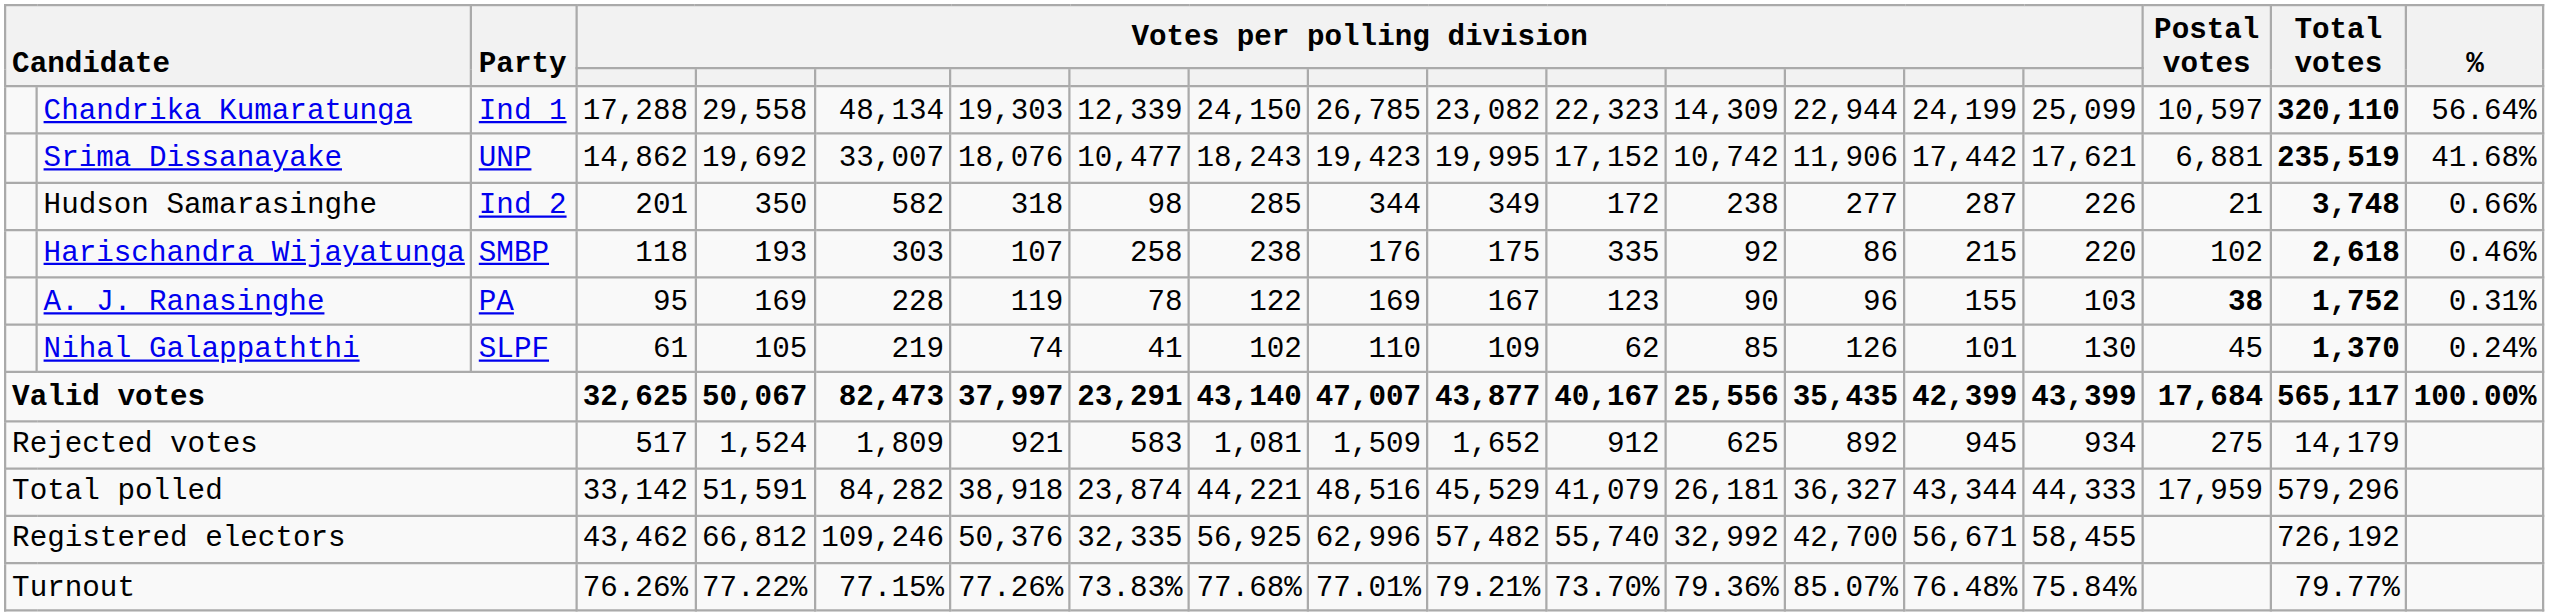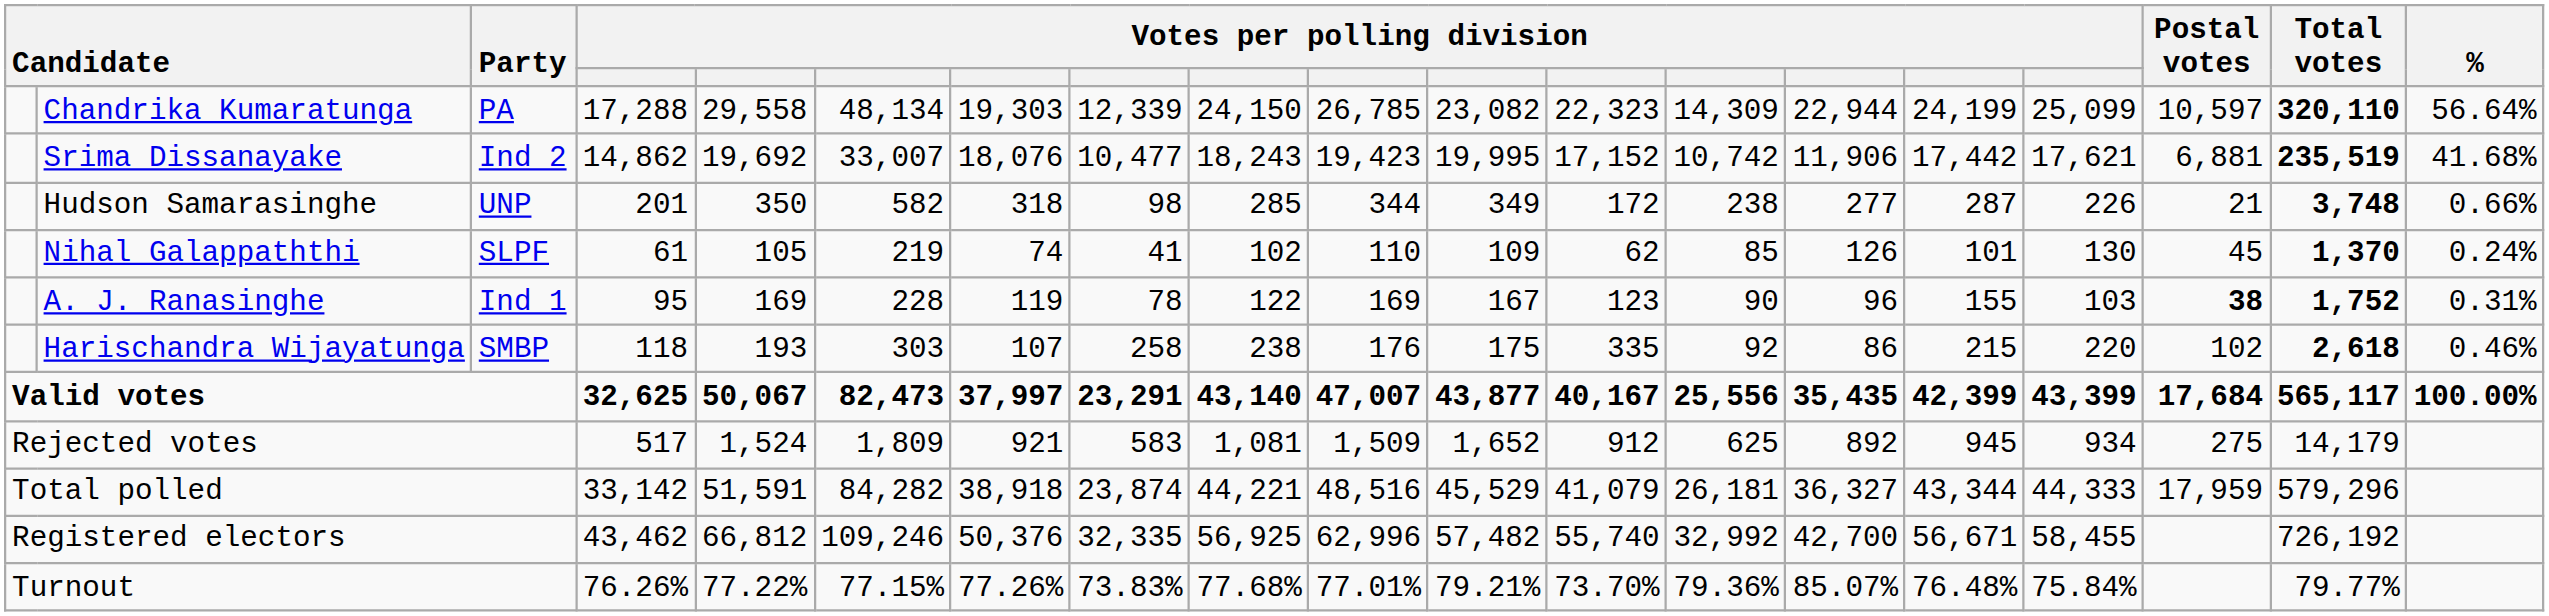 <table class="wikitable" border="1" style="text-align:right;">
 <tr>
 <th style="text-align:left; vertical-align:bottom;" rowspan="2" colspan="2">Candidate</th>
 <th rowspan="2" style="vertical-align:bottom; text-align:left; width:40px;">Party</th>
 <th colspan=13>Votes per polling division</th>
 <th rowspan="2" style="vertical-align:bottom; text-align:center; width:50px;">Postal<br>votes</th>
 <th rowspan="2" style="vertical-align:bottom; text-align:center; width:50px;">Total votes</th>
 <th rowspan="2" style="vertical-align:bottom; text-align:center; width:50px;">%</th>
 </tr>
 <tr>
 <th></th>
 <th></th>
 <th></th>
 <th></th>
 <th></th>
 <th></th>
 <th></th>
 <th></th>
 <th></th>
 <th></th>
 <th></th>
 <th></th>
 <th></th>
 </tr>
 <tr>
 <td bgcolor=> </td>
 <td align=left><a href='#'>Chandrika Kumaratunga</a></td>
-<td align=left><a href='#'>Ind 1</a></td>
+<td align=left><a href='#'>PA</a></td>
 <td>17,288</td>
 <td>29,558</td>
 <td>48,134</td>
 <td>19,303</td>
 <td>12,339</td>
 <td>24,150</td>
 <td>26,785</td>
 <td>23,082</td>
 <td>22,323</td>
 <td>14,309</td>
 <td>22,944</td>
 <td>24,199</td>
 <td>25,099</td>
 <td>10,597</td>
 <td><strong>320,110</strong></td>
 <td>56.64%</td>
 </tr>
 <tr>
 <td bgcolor=> </td>
 <td align=left><a href='#'>Srima Dissanayake</a></td>
-<td align=left><a href='#'>UNP</a></td>
+<td align=left><a href='#'>Ind 2</a></td>
 <td>14,862</td>
 <td>19,692</td>
 <td>33,007</td>
 <td>18,076</td>
 <td>10,477</td>
 <td>18,243</td>
 <td>19,423</td>
 <td>19,995</td>
 <td>17,152</td>
 <td>10,742</td>
 <td>11,906</td>
 <td>17,442</td>
 <td>17,621</td>
 <td>6,881</td>
 <td><strong>235,519</strong></td>
 <td>41.68%</td>
 </tr>
 <tr>
 <td bgcolor=> </td>
 <td align=left>Hudson Samarasinghe</td>
-<td align=left><a href='#'>Ind 2</a></td>
+<td align=left><a href='#'>UNP</a></td>
 <td>201</td>
 <td>350</td>
 <td>582</td>
 <td>318</td>
 <td>98</td>
 <td>285</td>
 <td>344</td>
 <td>349</td>
 <td>172</td>
 <td>238</td>
 <td>277</td>
 <td>287</td>
 <td>226</td>
 <td>21</td>
 <td><strong>3,748</strong></td>
 <td>0.66%</td>
+</tr>
+<tr>
+<td bgcolor=> </td>
+<td align=left><a href='#'>Nihal Galappaththi</a></td>
+<td align=left><a href='#'>SLPF</a></td>
+<td>61</td>
+<td>105</td>
+<td>219</td>
+<td>74</td>
+<td>41</td>
+<td>102</td>
+<td>110</td>
+<td>109</td>
+<td>62</td>
+<td>85</td>
+<td>126</td>
+<td>101</td>
+<td>130</td>
+<td>45</td>
+<td><strong>1,370</strong></td>
+<td>0.24%</td>
+</tr>
+<tr>
+<td bgcolor=> </td>
+<td align=left><a href='#'>A. J. Ranasinghe</a></td>
+<td align=left><a href='#'>Ind 1</a></td>
+<td>95</td>
+<td>169</td>
+<td>228</td>
+<td>119</td>
+<td>78</td>
+<td>122</td>
+<td>169</td>
+<td>167</td>
+<td>123</td>
+<td>90</td>
+<td>96</td>
+<td>155</td>
+<td>103</td>
+<td><strong>38</strong></td>
+<td><strong>1,752</strong></td>
+<td>0.31%</td>
 </tr>
 <tr>
 <td bgcolor=> </td>
 <td align=left><a href='#'>Harischandra Wijayatunga</a></td>
 <td align=left><a href='#'>SMBP</a></td>
 <td>118</td>
 <td>193</td>
 <td>303</td>
 <td>107</td>
 <td>258</td>
 <td>238</td>
 <td>176</td>
 <td>175</td>
 <td>335</td>
 <td>92</td>
 <td>86</td>
 <td>215</td>
 <td>220</td>
 <td>102</td>
 <td><strong>2,618</strong></td>
 <td>0.46%</td>
-</tr>
-<tr>
-<td bgcolor=> </td>
-<td align=left><a href='#'>A. J. Ranasinghe</a></td>
-<td align=left><a href='#'>PA</a></td>
-<td>95</td>
-<td>169</td>
-<td>228</td>
-<td>119</td>
-<td>78</td>
-<td>122</td>
-<td>169</td>
-<td>167</td>
-<td>123</td>
-<td>90</td>
-<td>96</td>
-<td>155</td>
-<td>103</td>
-<td><strong>38</strong></td>
-<td><strong>1,752</strong></td>
-<td>0.31%</td>
-</tr>
-<tr>
-<td bgcolor=> </td>
-<td align=left><a href='#'>Nihal Galappaththi</a></td>
-<td align=left><a href='#'>SLPF</a></td>
-<td>61</td>
-<td>105</td>
-<td>219</td>
-<td>74</td>
-<td>41</td>
-<td>102</td>
-<td>110</td>
-<td>109</td>
-<td>62</td>
-<td>85</td>
-<td>126</td>
-<td>101</td>
-<td>130</td>
-<td>45</td>
-<td><strong>1,370</strong></td>
-<td>0.24%</td>
 </tr>
 <tr>
 <td align=left colspan=3><strong>Valid votes</strong></td>
 <td><strong>32,625</strong></td>
 <td><strong>50,067</strong></td>
 <td><strong>82,473</strong></td>
 <td><strong>37,997</strong></td>
 <td><strong>23,291</strong></td>
 <td><strong>43,140</strong></td>
 <td><strong>47,007</strong></td>
 <td><strong>43,877</strong></td>
 <td><strong>40,167</strong></td>
 <td><strong>25,556</strong></td>
 <td><strong>35,435</strong></td>
 <td><strong>42,399</strong></td>
 <td><strong>43,399</strong></td>
 <td><strong>17,684</strong></td>
 <td><strong>565,117</strong></td>
 <td><strong>100.00%</strong></td>
 </tr>
 <tr>
 <td align=left colspan=3>Rejected votes</td>
 <td>517</td>
 <td>1,524</td>
 <td>1,809</td>
 <td>921</td>
 <td>583</td>
 <td>1,081</td>
 <td>1,509</td>
 <td>1,652</td>
 <td>912</td>
 <td>625</td>
 <td>892</td>
 <td>945</td>
 <td>934</td>
 <td>275</td>
 <td>14,179</td>
 <td></td>
 </tr>
 <tr>
 <td align=left colspan=3>Total polled</td>
 <td>33,142</td>
 <td>51,591</td>
 <td>84,282</td>
 <td>38,918</td>
 <td>23,874</td>
 <td>44,221</td>
 <td>48,516</td>
 <td>45,529</td>
 <td>41,079</td>
 <td>26,181</td>
 <td>36,327</td>
 <td>43,344</td>
 <td>44,333</td>
 <td>17,959</td>
 <td>579,296</td>
 <td></td>
 </tr>
 <tr>
 <td align=left colspan=3>Registered electors</td>
 <td>43,462</td>
 <td>66,812</td>
 <td>109,246</td>
 <td>50,376</td>
 <td>32,335</td>
 <td>56,925</td>
 <td>62,996</td>
 <td>57,482</td>
 <td>55,740</td>
 <td>32,992</td>
 <td>42,700</td>
 <td>56,671</td>
 <td>58,455</td>
 <td></td>
 <td>726,192</td>
 <td></td>
 </tr>
 <tr>
 <td align=left colspan=3>Turnout</td>
 <td>76.26%</td>
 <td>77.22%</td>
 <td>77.15%</td>
 <td>77.26%</td>
 <td>73.83%</td>
 <td>77.68%</td>
 <td>77.01%</td>
 <td>79.21%</td>
 <td>73.70%</td>
 <td>79.36%</td>
 <td>85.07%</td>
 <td>76.48%</td>
 <td>75.84%</td>
 <td></td>
 <td>79.77%</td>
 </tr>
 </table>
